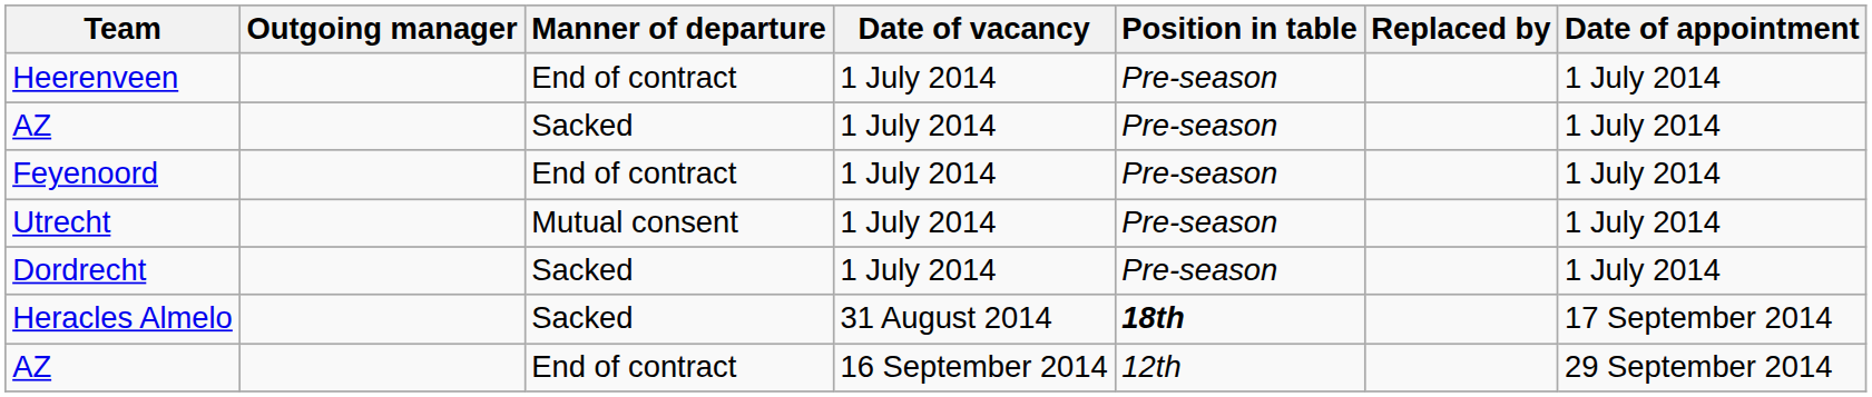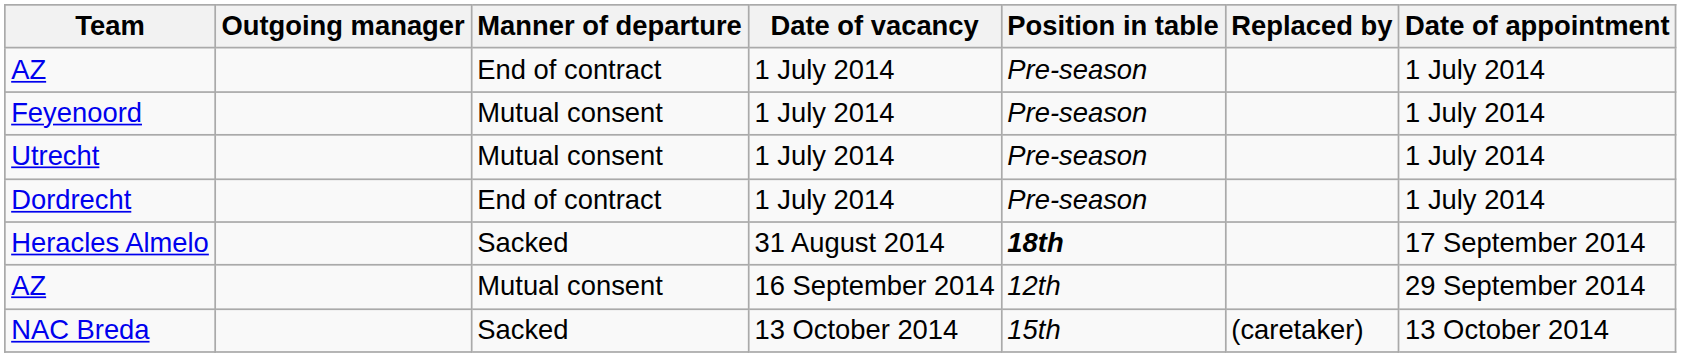 <table class="wikitable sortable">
 <tr>
 <th>Team</th>
 <th>Outgoing manager</th>
 <th>Manner of departure</th>
 <th>Date of vacancy</th>
 <th>Position in table</th>
 <th>Replaced by</th>
 <th>Date of appointment</th>
 </tr>
 <tr>
-<td><a href='#'>Heerenveen</a></td>
+<td><a href='#'>AZ</a></td>
 <td> </td>
 <td>End of contract</td>
 <td>1 July 2014</td>
 <td><em>Pre-season</em></td>
 <td> </td>
 <td>1 July 2014</td>
 </tr>
 <tr>
-<td><a href='#'>AZ</a></td>
-<td> </td>
-<td>Sacked</td>
-<td>1 July 2014</td>
-<td><em>Pre-season</em></td>
-<td> </td>
-<td>1 July 2014</td>
-</tr>
-<tr>
 <td><a href='#'>Feyenoord</a></td>
 <td> </td>
-<td>End of contract</td>
+<td>Mutual consent</td>
 <td>1 July 2014</td>
 <td><em>Pre-season</em></td>
 <td> </td>
 <td>1 July 2014</td>
 </tr>
 <tr>
 <td><a href='#'>Utrecht</a></td>
 <td> </td>
 <td>Mutual consent</td>
 <td>1 July 2014</td>
 <td><em>Pre-season</em></td>
 <td> </td>
 <td>1 July 2014</td>
 </tr>
 <tr>
 <td><a href='#'>Dordrecht</a></td>
 <td> </td>
-<td>Sacked</td>
+<td>End of contract</td>
 <td>1 July 2014</td>
 <td><em>Pre-season</em></td>
 <td> </td>
 <td>1 July 2014</td>
 </tr>
 <tr>
 <td><a href='#'>Heracles Almelo</a></td>
 <td> </td>
 <td>Sacked</td>
 <td>31 August 2014</td>
 <td><strong><em>18th</em></strong></td>
 <td> </td>
 <td>17 September 2014</td>
 </tr>
 <tr>
 <td><a href='#'>AZ</a></td>
 <td> </td>
-<td>End of contract</td>
+<td>Mutual consent</td>
 <td>16 September 2014</td>
 <td><em>12th</em></td>
 <td> </td>
 <td>29 September 2014</td>
 </tr>
+<tr>
+<td><a href='#'>NAC Breda</a></td>
+<td> </td>
+<td>Sacked</td>
+<td>13 October 2014</td>
+<td><em>15th</em></td>
+<td>  (caretaker)</td>
+<td>13 October 2014</td>
+</tr>
 </table>
